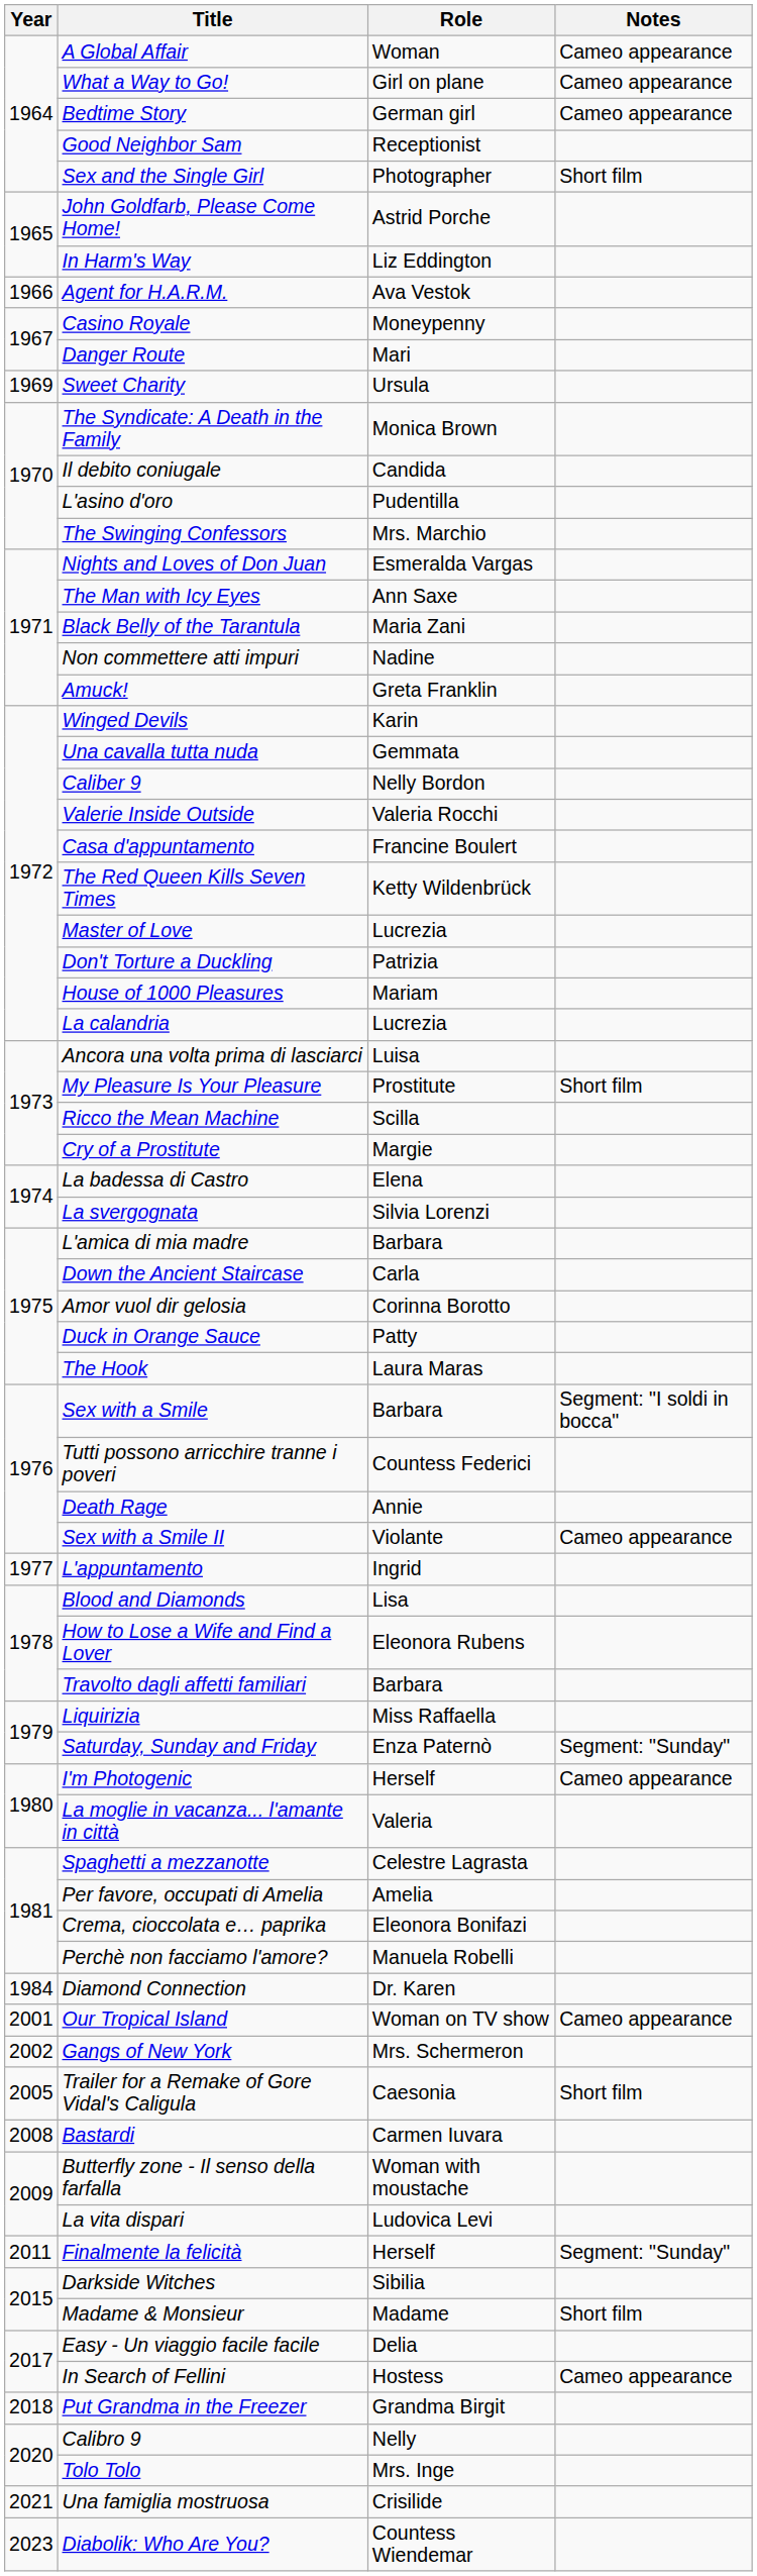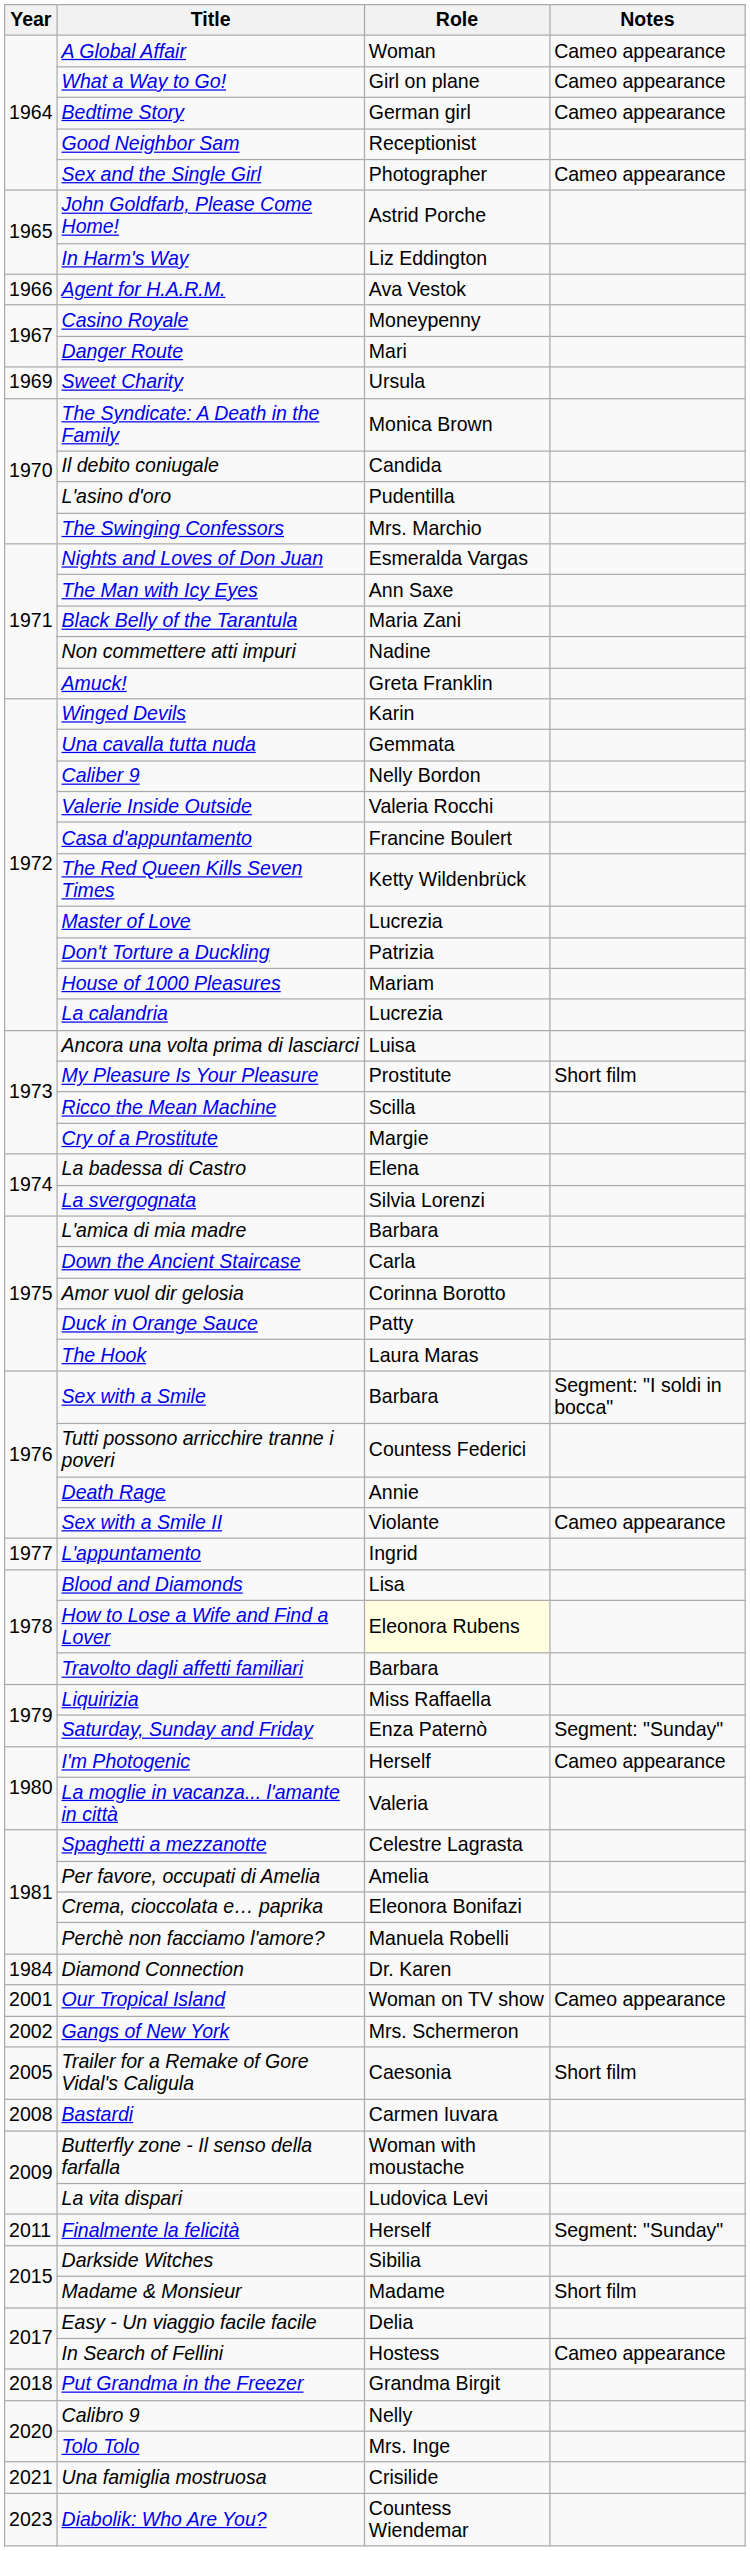 <table class="wikitable">
 <tr>
 <th>Year</th>
 <th>Title</th>
 <th>Role</th>
 <th>Notes</th>
 </tr>
 <tr>
 <td rowspan="5">1964</td>
 <td><em><a href='#'>A Global Affair</a></em></td>
 <td>Woman</td>
 <td>Cameo appearance</td>
 </tr>
 <tr>
 <td><em><a href='#'>What a Way to Go!</a></em></td>
 <td>Girl on plane</td>
 <td>Cameo appearance</td>
 </tr>
 <tr>
 <td><em><a href='#'>Bedtime Story</a></em></td>
 <td>German girl</td>
 <td>Cameo appearance</td>
 </tr>
 <tr>
 <td><em><a href='#'>Good Neighbor Sam</a></em></td>
 <td>Receptionist</td>
 <td></td>
 </tr>
 <tr>
 <td><em><a href='#'>Sex and the Single Girl</a></em></td>
 <td>Photographer</td>
-<td>Short film</td>
+<td>Cameo appearance</td>
 </tr>
 <tr>
 <td rowspan="2">1965</td>
 <td><em><a href='#'>John Goldfarb, Please Come Home!</a></em></td>
 <td>Astrid Porche</td>
 <td></td>
 </tr>
 <tr>
 <td><em><a href='#'>In Harm's Way</a></em></td>
 <td>Liz Eddington</td>
 <td></td>
 </tr>
 <tr>
 <td>1966</td>
 <td><em><a href='#'>Agent for H.A.R.M.</a></em></td>
 <td>Ava Vestok</td>
 <td></td>
 </tr>
 <tr>
 <td rowspan="2">1967</td>
 <td><em><a href='#'>Casino Royale</a></em></td>
 <td>Moneypenny</td>
 <td></td>
 </tr>
 <tr>
 <td><em><a href='#'>Danger Route</a></em></td>
 <td>Mari</td>
 <td></td>
 </tr>
 <tr>
 <td>1969</td>
 <td><em><a href='#'>Sweet Charity</a></em></td>
 <td>Ursula</td>
 <td></td>
 </tr>
 <tr>
 <td rowspan="4">1970</td>
 <td><em><a href='#'>The Syndicate: A Death in the Family</a></em></td>
 <td>Monica Brown</td>
 <td></td>
 </tr>
 <tr>
 <td><em>Il debito coniugale</em></td>
 <td>Candida</td>
 <td></td>
 </tr>
 <tr>
 <td><em>L'asino d'oro</em></td>
 <td>Pudentilla</td>
 <td></td>
 </tr>
 <tr>
 <td><em><a href='#'>The Swinging Confessors</a></em></td>
 <td>Mrs. Marchio</td>
 <td></td>
 </tr>
 <tr>
 <td rowspan="5">1971</td>
 <td><em><a href='#'>Nights and Loves of Don Juan</a></em></td>
 <td>Esmeralda Vargas</td>
 <td></td>
 </tr>
 <tr>
 <td><em><a href='#'>The Man with Icy Eyes</a></em></td>
 <td>Ann Saxe</td>
 <td></td>
 </tr>
 <tr>
 <td><em><a href='#'>Black Belly of the Tarantula</a></em></td>
 <td>Maria Zani</td>
 <td></td>
 </tr>
 <tr>
 <td><em>Non commettere atti impuri</em></td>
 <td>Nadine</td>
 <td></td>
 </tr>
 <tr>
 <td><em><a href='#'>Amuck!</a></em></td>
 <td>Greta Franklin</td>
 <td></td>
 </tr>
 <tr>
 <td rowspan="10">1972</td>
 <td><em><a href='#'>Winged Devils</a></em></td>
 <td>Karin</td>
 <td></td>
 </tr>
 <tr>
 <td><em><a href='#'>Una cavalla tutta nuda</a></em></td>
 <td>Gemmata</td>
 <td></td>
 </tr>
 <tr>
 <td><em><a href='#'>Caliber 9</a></em></td>
 <td>Nelly Bordon</td>
 <td></td>
 </tr>
 <tr>
 <td><em><a href='#'>Valerie Inside Outside</a></em></td>
 <td>Valeria Rocchi</td>
 <td></td>
 </tr>
 <tr>
 <td><em><a href='#'>Casa d'appuntamento</a></em></td>
 <td>Francine Boulert</td>
 <td></td>
 </tr>
 <tr>
 <td><em><a href='#'>The Red Queen Kills Seven Times</a></em></td>
 <td>Ketty Wildenbrück</td>
 <td></td>
 </tr>
 <tr>
 <td><em><a href='#'>Master of Love</a></em></td>
 <td>Lucrezia</td>
 <td></td>
 </tr>
 <tr>
 <td><em><a href='#'>Don't Torture a Duckling</a></em></td>
 <td>Patrizia</td>
 <td></td>
 </tr>
 <tr>
 <td><em><a href='#'>House of 1000 Pleasures</a></em></td>
 <td>Mariam</td>
 <td></td>
 </tr>
 <tr>
 <td><em><a href='#'>La calandria</a></em></td>
 <td>Lucrezia</td>
 <td></td>
 </tr>
 <tr>
 <td rowspan="4">1973</td>
 <td><em>Ancora una volta prima di lasciarci</em></td>
 <td>Luisa</td>
 <td></td>
 </tr>
 <tr>
 <td><em><a href='#'>My Pleasure Is Your Pleasure</a></em></td>
 <td>Prostitute</td>
 <td>Short film</td>
 </tr>
 <tr>
 <td><em><a href='#'>Ricco the Mean Machine</a></em></td>
 <td>Scilla</td>
 <td></td>
 </tr>
 <tr>
 <td><em><a href='#'>Cry of a Prostitute</a></em></td>
 <td>Margie</td>
 <td></td>
 </tr>
 <tr>
 <td rowspan="2">1974</td>
 <td><em>La badessa di Castro</em></td>
 <td>Elena</td>
 <td></td>
 </tr>
 <tr>
 <td><em><a href='#'>La svergognata</a></em></td>
 <td>Silvia Lorenzi</td>
 <td></td>
 </tr>
 <tr>
 <td rowspan="5">1975</td>
 <td><em>L'amica di mia madre</em></td>
 <td>Barbara</td>
 <td></td>
 </tr>
 <tr>
 <td><em><a href='#'>Down the Ancient Staircase</a></em></td>
 <td>Carla</td>
 <td></td>
 </tr>
 <tr>
 <td><em>Amor vuol dir gelosia</em></td>
 <td>Corinna Borotto</td>
 <td></td>
 </tr>
 <tr>
 <td><em><a href='#'>Duck in Orange Sauce</a></em></td>
 <td>Patty</td>
 <td></td>
 </tr>
 <tr>
 <td><em><a href='#'>The Hook</a></em></td>
 <td>Laura Maras</td>
 <td></td>
 </tr>
 <tr>
 <td rowspan="4">1976</td>
 <td><em><a href='#'>Sex with a Smile</a></em></td>
 <td>Barbara</td>
 <td>Segment: "I soldi in bocca"</td>
 </tr>
 <tr>
 <td><em>Tutti possono arricchire tranne i poveri</em></td>
 <td>Countess Federici</td>
 <td></td>
 </tr>
 <tr>
 <td><em><a href='#'>Death Rage</a></em></td>
 <td>Annie</td>
 <td></td>
 </tr>
 <tr>
 <td><em><a href='#'>Sex with a Smile II</a></em></td>
 <td>Violante</td>
 <td>Cameo appearance</td>
 </tr>
 <tr>
 <td>1977</td>
 <td><em><a href='#'>L'appuntamento</a></em></td>
 <td>Ingrid</td>
 <td></td>
 </tr>
 <tr>
 <td rowspan="3">1978</td>
 <td><em><a href='#'>Blood and Diamonds</a></em></td>
 <td>Lisa</td>
 <td></td>
 </tr>
 <tr>
 <td><em><a href='#'>How to Lose a Wife and Find a Lover</a></em></td>
-<td>Eleonora Rubens</td>
+<td style="background: lightyellow;">Eleonora Rubens</td>
 <td></td>
 </tr>
 <tr>
 <td><em><a href='#'>Travolto dagli affetti familiari</a></em></td>
 <td>Barbara</td>
 <td></td>
 </tr>
 <tr>
 <td rowspan="2">1979</td>
 <td><em><a href='#'>Liquirizia</a></em></td>
 <td>Miss Raffaella</td>
 <td></td>
 </tr>
 <tr>
 <td><em><a href='#'>Saturday, Sunday and Friday</a></em></td>
 <td>Enza Paternò</td>
 <td>Segment: "Sunday"</td>
 </tr>
 <tr>
 <td rowspan="2">1980</td>
 <td><em><a href='#'>I'm Photogenic</a></em></td>
 <td>Herself</td>
 <td>Cameo appearance</td>
 </tr>
 <tr>
 <td><em><a href='#'>La moglie in vacanza... l'amante in città</a></em></td>
 <td>Valeria</td>
 <td></td>
 </tr>
 <tr>
 <td rowspan="4">1981</td>
 <td><em><a href='#'>Spaghetti a mezzanotte</a></em></td>
 <td>Celestre Lagrasta</td>
 <td></td>
 </tr>
 <tr>
 <td><em>Per favore, occupati di Amelia</em></td>
 <td>Amelia</td>
 <td></td>
 </tr>
 <tr>
 <td><em>Crema, cioccolata e… paprika</em></td>
 <td>Eleonora Bonifazi</td>
 <td></td>
 </tr>
 <tr>
 <td><em>Perchè non facciamo l'amore?</em></td>
 <td>Manuela Robelli</td>
 <td></td>
 </tr>
 <tr>
 <td>1984</td>
 <td><em>Diamond Connection</em></td>
 <td>Dr. Karen</td>
 <td></td>
 </tr>
 <tr>
 <td>2001</td>
 <td><em><a href='#'>Our Tropical Island</a></em></td>
 <td>Woman on TV show</td>
 <td>Cameo appearance</td>
 </tr>
 <tr>
 <td>2002</td>
 <td><em><a href='#'>Gangs of New York</a></em></td>
 <td>Mrs. Schermeron</td>
 <td></td>
 </tr>
 <tr>
 <td>2005</td>
 <td><em>Trailer for a Remake of Gore Vidal's Caligula</em></td>
 <td>Caesonia</td>
 <td>Short film</td>
 </tr>
 <tr>
 <td>2008</td>
 <td><em><a href='#'>Bastardi</a></em></td>
 <td>Carmen Iuvara</td>
 <td></td>
 </tr>
 <tr>
 <td rowspan="2">2009</td>
 <td><em>Butterfly zone - Il senso della farfalla</em></td>
 <td>Woman with moustache</td>
 <td></td>
 </tr>
 <tr>
 <td><em>La vita dispari</em></td>
 <td>Ludovica Levi</td>
 <td></td>
 </tr>
 <tr>
 <td>2011</td>
 <td><em><a href='#'>Finalmente la felicità</a></em></td>
 <td>Herself</td>
 <td>Segment: "Sunday"</td>
 </tr>
 <tr>
 <td rowspan="2">2015</td>
 <td><em>Darkside Witches</em></td>
 <td>Sibilia</td>
 <td></td>
 </tr>
 <tr>
 <td><em>Madame & Monsieur</em></td>
 <td>Madame</td>
 <td>Short film</td>
 </tr>
 <tr>
 <td rowspan="2">2017</td>
 <td><em>Easy - Un viaggio facile facile</em></td>
 <td>Delia</td>
 <td></td>
 </tr>
 <tr>
 <td><em>In Search of Fellini</em></td>
 <td>Hostess</td>
 <td>Cameo appearance</td>
 </tr>
 <tr>
 <td>2018</td>
 <td><em><a href='#'>Put Grandma in the Freezer</a></em></td>
 <td>Grandma Birgit</td>
 <td></td>
 </tr>
 <tr>
 <td rowspan="2">2020</td>
 <td><em>Calibro 9</em></td>
 <td>Nelly</td>
 <td></td>
 </tr>
 <tr>
 <td><em><a href='#'>Tolo Tolo</a></em></td>
 <td>Mrs. Inge</td>
 <td></td>
 </tr>
 <tr>
 <td>2021</td>
 <td><em>Una famiglia mostruosa</em></td>
 <td>Crisilide</td>
 <td></td>
 </tr>
 <tr>
 <td>2023</td>
 <td><em><a href='#'>Diabolik: Who Are You?</a></em></td>
 <td>Countess Wiendemar</td>
 <td></td>
 </tr>
 </table>
